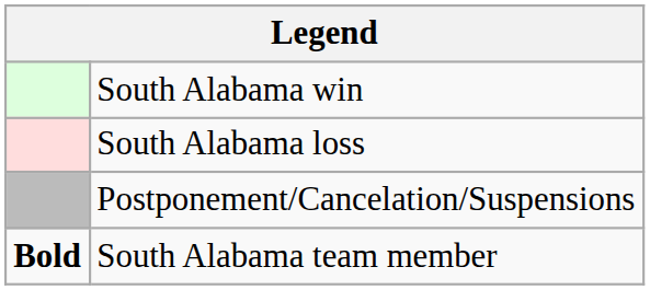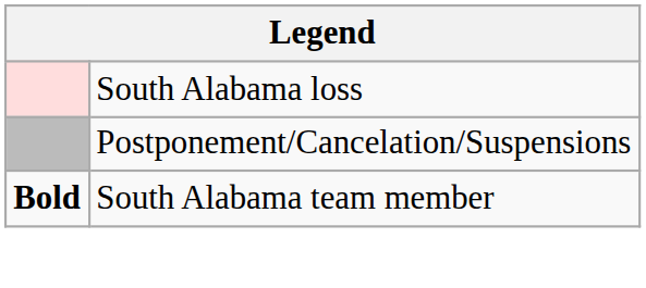 <table class="wikitable" style="font-size:90%">
 <tr>
 <th colspan="2">Legend</th>
-</tr>
-<tr>
-<td bgcolor="#ddffdd"> </td>
-<td>South Alabama win</td>
 </tr>
 <tr>
 <td bgcolor="#ffdddd"> </td>
 <td>South Alabama loss</td>
 </tr>
 <tr>
 <td bgcolor="#bbbbbb"> </td>
 <td>Postponement/Cancelation/Suspensions</td>
 </tr>
 <tr>
 <td><strong>Bold</strong></td>
 <td>South Alabama team member</td>
 </tr>
 </table>
